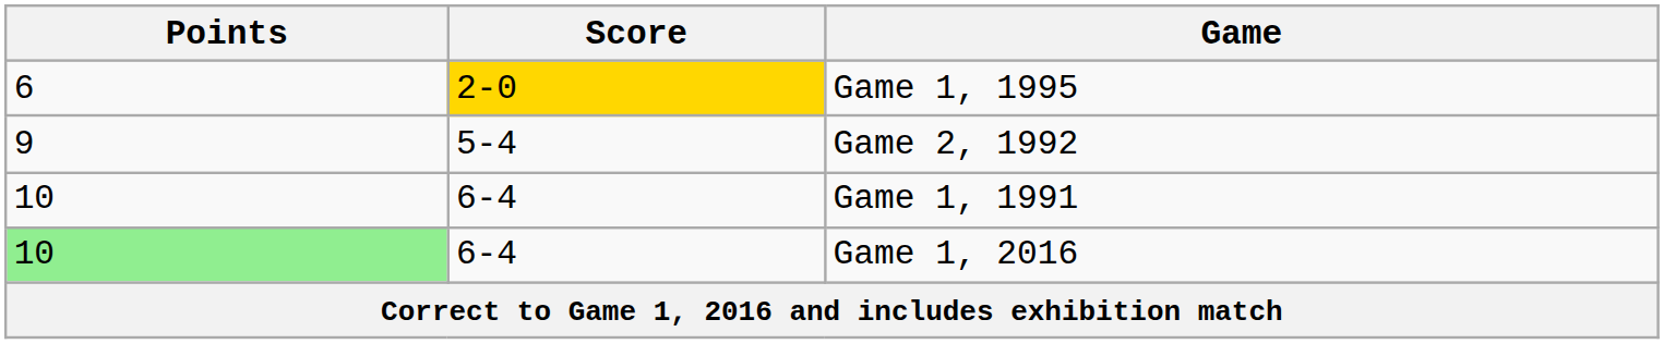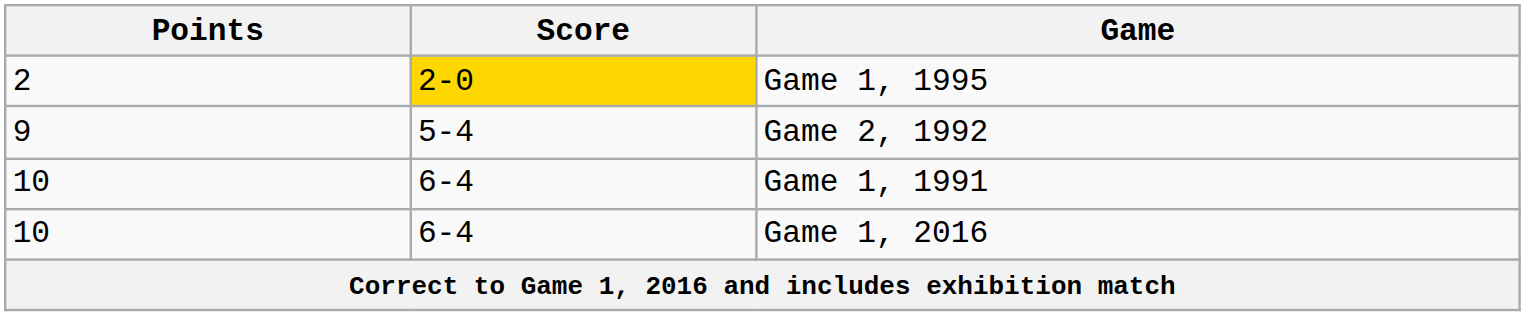 <table class="wikitable" width=50%>
 <tr>
 <th>Points</th>
 <th>Score</th>
 <th>Game</th>
 </tr>
 <tr>
-<td>6</td>
+<td>2</td>
 <td style="background: gold;">2-0</td>
 <td>Game 1, 1995</td>
 </tr>
 <tr>
 <td>9</td>
 <td>5-4</td>
 <td>Game 2, 1992</td>
 </tr>
 <tr>
 <td>10</td>
 <td>6-4</td>
 <td>Game 1, 1991</td>
 </tr>
 <tr>
-<td style="background: lightgreen;">10</td>
+<td>10</td>
 <td>6-4</td>
 <td>Game 1, 2016</td>
 </tr>
 <tr>
 <th colspan="4"><small>Correct to Game 1, 2016 and includes exhibition match</small></th>
 </tr>
 </table>
